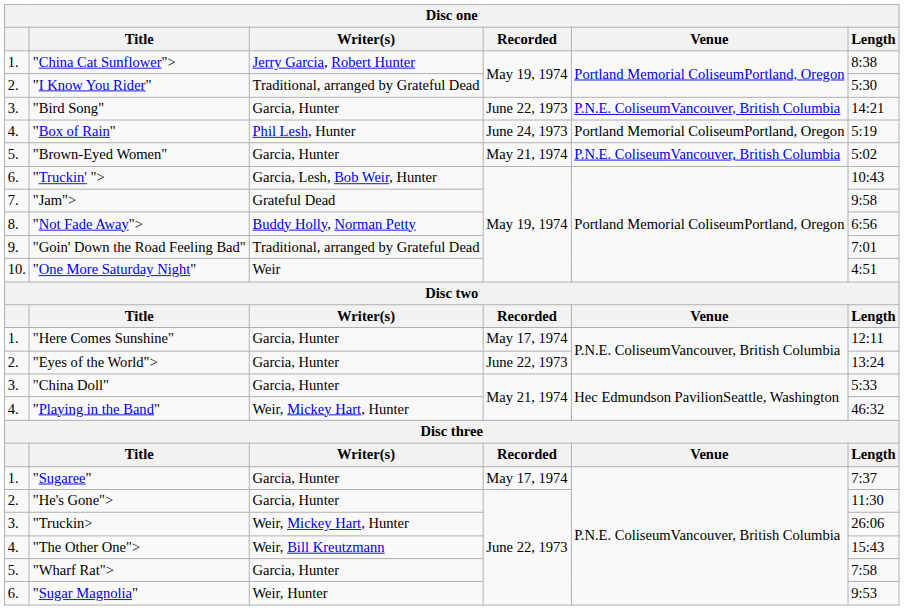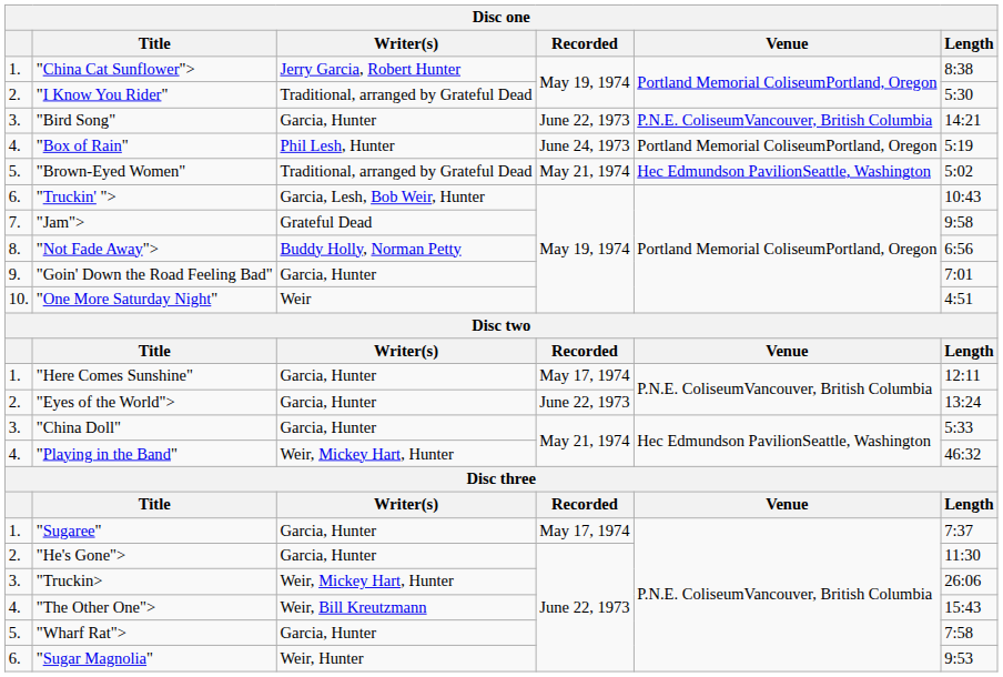 <table class="wikitable">
 <tr>
 <th colspan=6>Disc one</th>
 </tr>
 <tr>
 <th></th>
 <th>Title</th>
 <th>Writer(s)</th>
 <th>Recorded</th>
 <th>Venue</th>
 <th>Length</th>
 </tr>
 <tr>
 <td>1.</td>
 <td>"<a href='#'>China Cat Sunflower</a>"></td>
 <td><a href='#'>Jerry Garcia</a>, <a href='#'>Robert Hunter</a></td>
 <td rowspan="2">May 19, 1974</td>
 <td rowspan="2"><a href='#'>Portland Memorial Coliseum</a><a href='#'>Portland, Oregon</a></td>
 <td>8:38</td>
 </tr>
 <tr>
 <td>2.</td>
 <td>"<a href='#'>I Know You Rider</a>"</td>
 <td>Traditional, arranged by Grateful Dead</td>
 <td>5:30</td>
 </tr>
 <tr>
 <td>3.</td>
 <td>"Bird Song"</td>
 <td>Garcia, Hunter</td>
 <td>June 22, 1973</td>
 <td><a href='#'>P.N.E. Coliseum</a><a href='#'>Vancouver, British Columbia</a></td>
 <td>14:21</td>
 </tr>
 <tr>
 <td>4.</td>
 <td>"<a href='#'>Box of Rain</a>"</td>
 <td><a href='#'>Phil Lesh</a>, Hunter</td>
 <td>June 24, 1973</td>
 <td>Portland Memorial ColiseumPortland, Oregon</td>
 <td>5:19</td>
 </tr>
 <tr>
 <td>5.</td>
 <td>"Brown-Eyed Women"</td>
-<td>Garcia, Hunter</td>
+<td>Traditional, arranged by Grateful Dead</td>
 <td>May 21, 1974</td>
-<td><a href='#'>P.N.E. Coliseum</a><a href='#'>Vancouver, British Columbia</a></td>
+<td><a href='#'>Hec Edmundson Pavilion</a><a href='#'>Seattle, Washington</a></td>
 <td>5:02</td>
 </tr>
 <tr>
 <td>6.</td>
 <td>"<a href='#'>Truckin'</a> "></td>
 <td>Garcia, Lesh, <a href='#'>Bob Weir</a>, Hunter</td>
 <td rowspan="5">May 19, 1974</td>
 <td rowspan="5">Portland Memorial ColiseumPortland, Oregon</td>
 <td>10:43</td>
 </tr>
 <tr>
 <td>7.</td>
 <td>"Jam"></td>
 <td>Grateful Dead</td>
 <td>9:58</td>
 </tr>
 <tr>
 <td>8.</td>
 <td>"<a href='#'>Not Fade Away</a>"></td>
 <td><a href='#'>Buddy Holly</a>, <a href='#'>Norman Petty</a></td>
 <td>6:56</td>
 </tr>
 <tr>
 <td>9.</td>
 <td>"Goin' Down the Road Feeling Bad"</td>
-<td>Traditional, arranged by Grateful Dead</td>
+<td>Garcia, Hunter</td>
 <td>7:01</td>
 </tr>
 <tr>
 <td>10.</td>
 <td>"<a href='#'>One More Saturday Night</a>"</td>
 <td>Weir</td>
 <td>4:51</td>
 </tr>
 <tr>
 <th colspan=6>Disc two</th>
 </tr>
 <tr>
 <th></th>
 <th>Title</th>
 <th>Writer(s)</th>
 <th>Recorded</th>
 <th>Venue</th>
 <th>Length</th>
 </tr>
 <tr>
 <td>1.</td>
 <td>"Here Comes Sunshine"</td>
 <td>Garcia, Hunter</td>
 <td>May 17, 1974</td>
 <td rowspan="2">P.N.E. ColiseumVancouver, British Columbia</td>
 <td>12:11</td>
 </tr>
 <tr>
 <td>2.</td>
 <td>"Eyes of the World"></td>
 <td>Garcia, Hunter</td>
 <td>June 22, 1973</td>
 <td>13:24</td>
 </tr>
 <tr>
 <td>3.</td>
 <td>"China Doll"</td>
 <td>Garcia, Hunter</td>
 <td rowspan="2">May 21, 1974</td>
 <td rowspan="2">Hec Edmundson PavilionSeattle, Washington</td>
 <td>5:33</td>
 </tr>
 <tr>
 <td>4.</td>
 <td>"<a href='#'>Playing in the Band</a>"</td>
 <td>Weir, <a href='#'>Mickey Hart</a>, Hunter</td>
 <td>46:32</td>
 </tr>
 <tr>
 <th colspan=6>Disc three</th>
 </tr>
 <tr>
 <th></th>
 <th>Title</th>
 <th>Writer(s)</th>
 <th>Recorded</th>
 <th>Venue</th>
 <th>Length</th>
 </tr>
 <tr>
 <td>1.</td>
 <td>"<a href='#'>Sugaree</a>"</td>
 <td>Garcia, Hunter</td>
 <td>May 17, 1974</td>
 <td rowspan="6">P.N.E. ColiseumVancouver, British Columbia</td>
 <td>7:37</td>
 </tr>
 <tr>
 <td>2.</td>
 <td>"He's Gone"></td>
 <td>Garcia, Hunter</td>
 <td rowspan="5">June 22, 1973</td>
 <td>11:30</td>
 </tr>
 <tr>
 <td>3.</td>
 <td>"Truckin></td>
 <td>Weir, <a href='#'>Mickey Hart</a>, Hunter</td>
 <td>26:06</td>
 </tr>
 <tr>
 <td>4.</td>
 <td>"The Other One"></td>
 <td>Weir, <a href='#'>Bill Kreutzmann</a></td>
 <td>15:43</td>
 </tr>
 <tr>
 <td>5.</td>
 <td>"Wharf Rat"></td>
 <td>Garcia, Hunter</td>
 <td>7:58</td>
 </tr>
 <tr>
 <td>6.</td>
 <td>"<a href='#'>Sugar Magnolia</a>"</td>
 <td>Weir, Hunter</td>
 <td>9:53</td>
 </tr>
 </table>
